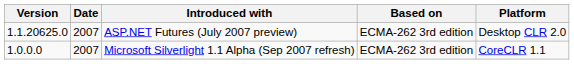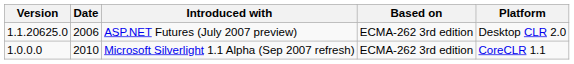 <table class="wikitable">
 <tr>
 <th>Version</th>
 <th>Date</th>
 <th>Introduced with</th>
 <th>Based on</th>
 <th>Platform</th>
 </tr>
 <tr>
 <td>1.1.20625.0</td>
-<td>2007</td>
+<td>2006</td>
 <td><a href='#'>ASP.NET</a> Futures (July 2007 preview)</td>
 <td>ECMA-262 3rd edition</td>
 <td>Desktop <a href='#'>CLR</a> 2.0</td>
 </tr>
 <tr>
 <td>1.0.0.0</td>
-<td>2007</td>
+<td>2010</td>
 <td><a href='#'>Microsoft Silverlight</a> 1.1 Alpha (Sep 2007 refresh)</td>
 <td>ECMA-262 3rd edition</td>
 <td><a href='#'>CoreCLR</a> 1.1</td>
 </tr>
 </table>
